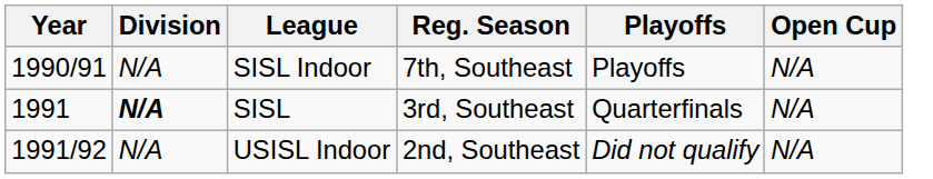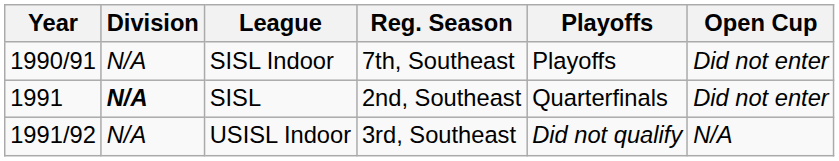 <table class="wikitable">
 <tr>
 <th>Year</th>
 <th>Division</th>
 <th>League</th>
 <th>Reg. Season</th>
 <th>Playoffs</th>
 <th>Open Cup</th>
 </tr>
 <tr>
 <td>1990/91</td>
 <td><em>N/A</em></td>
 <td>SISL Indoor</td>
 <td>7th, Southeast</td>
 <td>Playoffs</td>
-<td><em>N/A</em></td>
+<td><em>Did not enter</em></td>
 </tr>
 <tr>
 <td>1991</td>
 <td><strong><em>N/A</em></strong></td>
 <td>SISL</td>
-<td>3rd, Southeast</td>
+<td>2nd, Southeast</td>
 <td>Quarterfinals</td>
-<td><em>N/A</em></td>
+<td><em>Did not enter</em></td>
 </tr>
 <tr>
 <td>1991/92</td>
 <td><em>N/A</em></td>
 <td>USISL Indoor</td>
-<td>2nd, Southeast</td>
+<td>3rd, Southeast</td>
 <td><em>Did not qualify</em></td>
 <td><em>N/A</em></td>
 </tr>
 </table>
